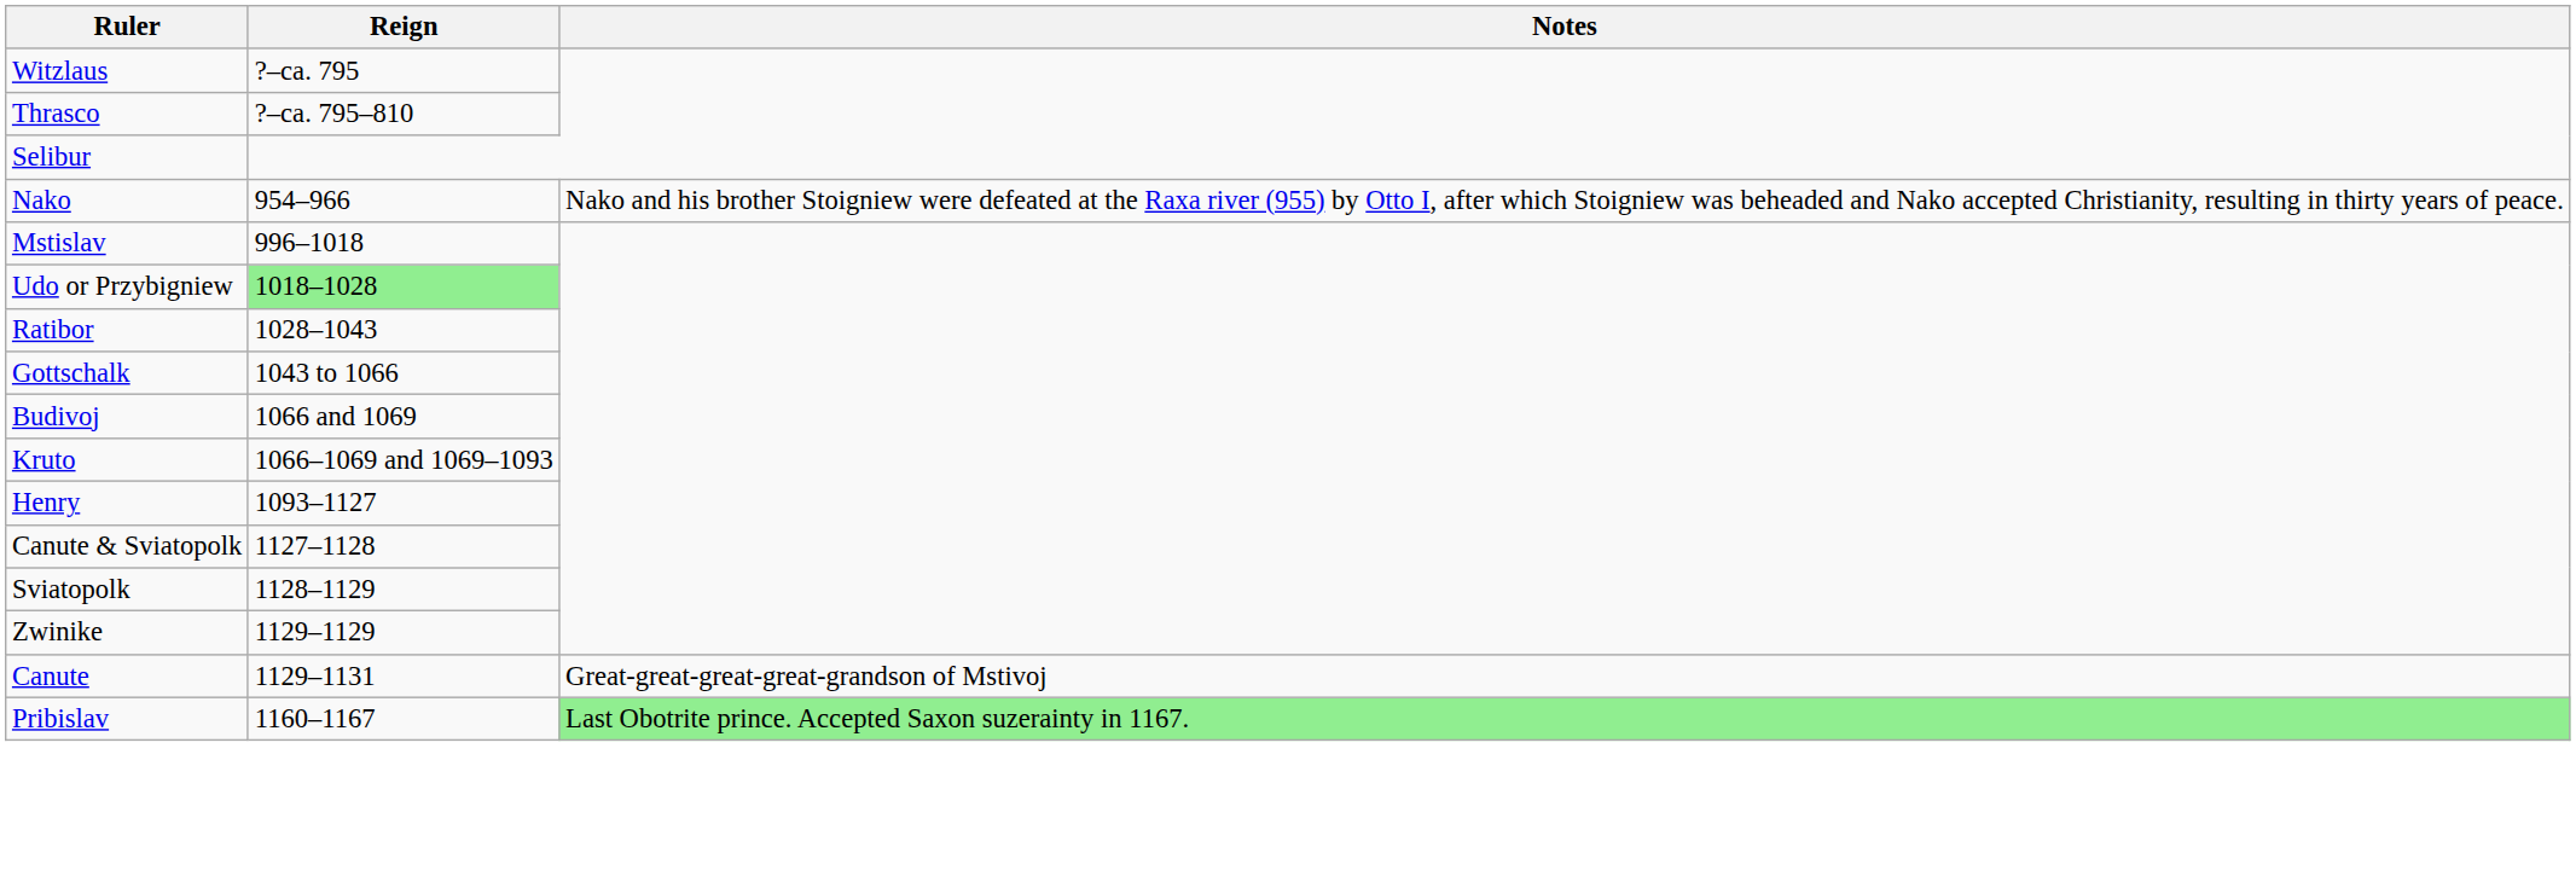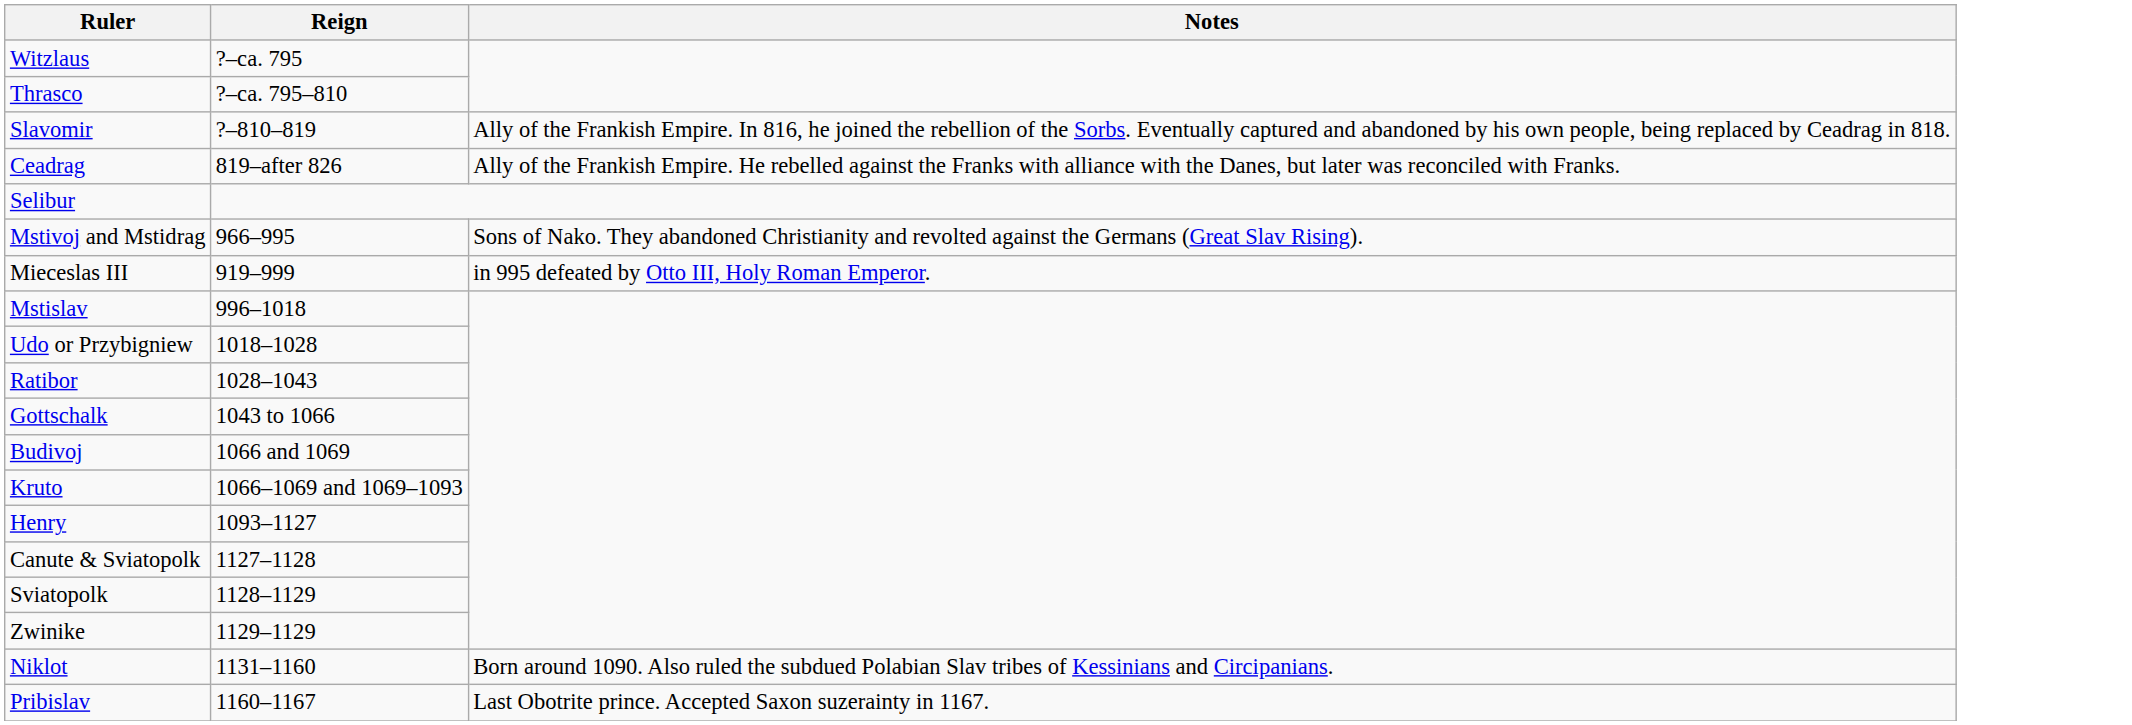 <table class="wikitable">
 <tr>
 <th>Ruler</th>
 <th>Reign</th>
 <th>Notes</th>
 </tr>
 <tr>
 <td><a href='#'>Witzlaus</a></td>
 <td>?–ca. 795</td>
 </tr>
 <tr>
 <td><a href='#'>Thrasco</a></td>
 <td>?–ca. 795–810</td>
 </tr>
 <tr>
+<td><a href='#'>Slavomir</a></td>
+<td>?–810–819</td>
+<td>Ally of the Frankish Empire. In 816, he joined the rebellion of the <a href='#'>Sorbs</a>. Eventually captured and abandoned by his own people, being replaced by Ceadrag in 818.</td>
+</tr>
+<tr>
+<td><a href='#'>Ceadrag</a></td>
+<td>819–after 826</td>
+<td>Ally of the Frankish Empire. He rebelled against the Franks with alliance with the Danes, but later was reconciled with Franks.</td>
+</tr>
+<tr>
 <td><a href='#'>Selibur</a></td>
 </tr>
 <tr>
-<td><a href='#'>Nako</a></td>
-<td>954–966</td>
-<td>Nako and his brother Stoigniew were defeated at the <a href='#'>Raxa river (955)</a> by <a href='#'>Otto I</a>, after which Stoigniew was beheaded and Nako accepted Christianity, resulting in thirty years of peace.</td>
+<td><a href='#'>Mstivoj</a> and Mstidrag</td>
+<td>966–995</td>
+<td>Sons of Nako. They abandoned Christianity and revolted against the Germans (<a href='#'>Great Slav Rising</a>).</td>
+</tr>
+<tr>
+<td>Mieceslas III</td>
+<td>919–999</td>
+<td>in 995 defeated by <a href='#'>Otto III, Holy Roman Emperor</a>.</td>
 </tr>
 <tr>
 <td><a href='#'>Mstislav</a></td>
 <td>996–1018</td>
 </tr>
 <tr>
 <td><a href='#'>Udo</a> or Przybigniew</td>
-<td style="background: lightgreen;">1018–1028</td>
+<td>1018–1028</td>
 </tr>
 <tr>
 <td><a href='#'>Ratibor</a></td>
 <td>1028–1043</td>
 </tr>
 <tr>
 <td><a href='#'>Gottschalk</a></td>
 <td>1043 to 1066</td>
 </tr>
 <tr>
 <td><a href='#'>Budivoj</a></td>
 <td>1066 and 1069</td>
 </tr>
 <tr>
 <td><a href='#'>Kruto</a></td>
 <td>1066–1069 and 1069–1093</td>
 </tr>
 <tr>
 <td><a href='#'>Henry</a></td>
 <td>1093–1127</td>
 </tr>
 <tr>
 <td>Canute & Sviatopolk</td>
 <td>1127–1128</td>
 </tr>
 <tr>
 <td>Sviatopolk</td>
 <td>1128–1129</td>
 </tr>
 <tr>
 <td>Zwinike</td>
 <td>1129–1129</td>
 </tr>
 <tr>
-<td><a href='#'>Canute</a></td>
-<td>1129–1131</td>
-<td>Great-great-great-great-grandson of Mstivoj</td>
+<td><a href='#'>Niklot</a></td>
+<td>1131–1160</td>
+<td>Born around 1090. Also ruled the subdued Polabian Slav tribes of <a href='#'>Kessinians</a> and <a href='#'>Circipanians</a>.</td>
 </tr>
 <tr>
 <td><a href='#'>Pribislav</a></td>
 <td>1160–1167</td>
-<td style="background: lightgreen;">Last Obotrite prince. Accepted Saxon suzerainty in 1167.</td>
+<td>Last Obotrite prince. Accepted Saxon suzerainty in 1167.</td>
 </tr>
 </table>
